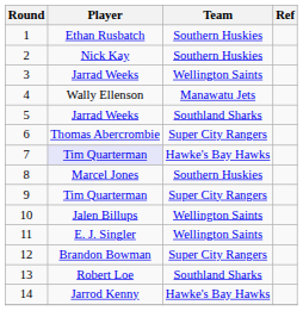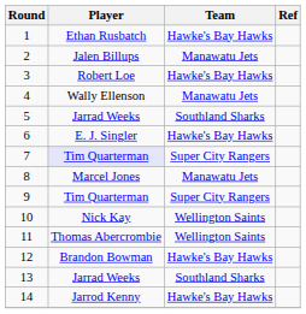 <table class="wikitable" style="text-align:center">
 <tr>
 <th>Round</th>
 <th>Player</th>
 <th>Team</th>
 <th>Ref</th>
 </tr>
 <tr>
 <td>1</td>
 <td><a href='#'>Ethan Rusbatch</a></td>
-<td><a href='#'>Southern Huskies</a></td>
+<td><a href='#'>Hawke's Bay Hawks</a></td>
 <td></td>
 </tr>
 <tr>
 <td>2</td>
-<td><a href='#'>Nick Kay</a></td>
-<td><a href='#'>Southern Huskies</a></td>
+<td><a href='#'>Jalen Billups</a></td>
+<td><a href='#'>Manawatu Jets</a></td>
 <td></td>
 </tr>
 <tr>
 <td>3</td>
-<td><a href='#'>Jarrad Weeks</a></td>
-<td><a href='#'>Wellington Saints</a></td>
+<td><a href='#'>Robert Loe</a></td>
+<td><a href='#'>Hawke's Bay Hawks</a></td>
 <td></td>
 </tr>
 <tr>
 <td>4</td>
 <td>Wally Ellenson</td>
 <td><a href='#'>Manawatu Jets</a></td>
 <td></td>
 </tr>
 <tr>
 <td>5</td>
 <td><a href='#'>Jarrad Weeks</a></td>
 <td><a href='#'>Southland Sharks</a></td>
 <td></td>
 </tr>
 <tr>
 <td>6</td>
-<td><a href='#'>Thomas Abercrombie</a></td>
-<td><a href='#'>Super City Rangers</a></td>
+<td><a href='#'>E. J. Singler</a></td>
+<td><a href='#'>Hawke's Bay Hawks</a></td>
 <td></td>
 </tr>
 <tr>
 <td>7</td>
 <td style="background: lavender;"><a href='#'>Tim Quarterman</a></td>
-<td><a href='#'>Hawke's Bay Hawks</a></td>
+<td><a href='#'>Super City Rangers</a></td>
 <td></td>
 </tr>
 <tr>
 <td>8</td>
 <td><a href='#'>Marcel Jones</a></td>
-<td><a href='#'>Southern Huskies</a></td>
+<td><a href='#'>Manawatu Jets</a></td>
 <td></td>
 </tr>
 <tr>
 <td>9</td>
 <td><a href='#'>Tim Quarterman</a></td>
 <td><a href='#'>Super City Rangers</a></td>
 <td></td>
 </tr>
 <tr>
 <td>10</td>
-<td><a href='#'>Jalen Billups</a></td>
+<td><a href='#'>Nick Kay</a></td>
 <td><a href='#'>Wellington Saints</a></td>
 <td></td>
 </tr>
 <tr>
 <td>11</td>
-<td><a href='#'>E. J. Singler</a></td>
+<td><a href='#'>Thomas Abercrombie</a></td>
 <td><a href='#'>Wellington Saints</a></td>
 <td></td>
 </tr>
 <tr>
 <td>12</td>
 <td><a href='#'>Brandon Bowman</a></td>
-<td><a href='#'>Super City Rangers</a></td>
+<td><a href='#'>Hawke's Bay Hawks</a></td>
 <td></td>
 </tr>
 <tr>
 <td>13</td>
-<td><a href='#'>Robert Loe</a></td>
+<td><a href='#'>Jarrad Weeks</a></td>
 <td><a href='#'>Southland Sharks</a></td>
 <td></td>
 </tr>
 <tr>
 <td>14</td>
 <td><a href='#'>Jarrod Kenny</a></td>
 <td><a href='#'>Hawke's Bay Hawks</a></td>
 <td></td>
 </tr>
 <tr>
 </tr>
 </table>
